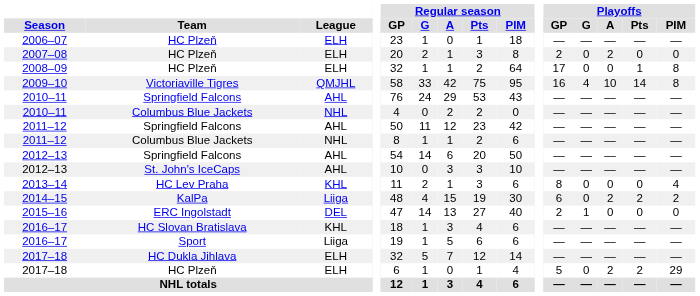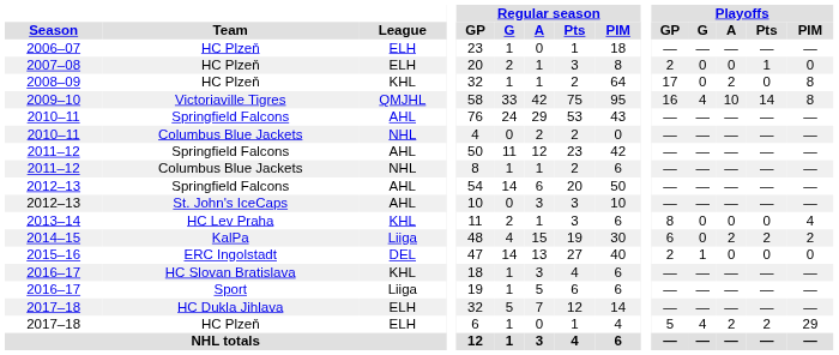 <table border="0" cellpadding="1" cellspacing="0" style="text-align:center; width:60em;">
 <tr style="background:#e0e0e0;">
 <th colspan="3" bgcolor="#ffffff"> </th>
 <th rowspan="99" bgcolor="#ffffff"> </th>
 <th colspan="5"><a href='#'>Regular season</a></th>
 <th rowspan="99" bgcolor="#ffffff"> </th>
 <th colspan="5"><a href='#'>Playoffs</a></th>
 </tr>
 <tr style="background:#e0e0e0;">
 <th><a href='#'>Season</a></th>
 <th>Team</th>
 <th>League</th>
 <th>GP</th>
 <th><a href='#'>G</a></th>
 <th><a href='#'>A</a></th>
 <th><a href='#'>Pts</a></th>
 <th><a href='#'>PIM</a></th>
 <th>GP</th>
 <th>G</th>
 <th>A</th>
 <th>Pts</th>
 <th>PIM</th>
 </tr>
 <tr>
 <td><a href='#'>2006–07</a></td>
 <td><a href='#'>HC Plzeň</a></td>
 <td><a href='#'>ELH</a></td>
 <td>23</td>
 <td>1</td>
 <td>0</td>
 <td>1</td>
 <td>18</td>
 <td>—</td>
 <td>—</td>
 <td>—</td>
 <td>—</td>
 <td>—</td>
 </tr>
 <tr style="background:#f0f0f0;">
 <td><a href='#'>2007–08</a></td>
 <td>HC Plzeň</td>
 <td>ELH</td>
 <td>20</td>
 <td>2</td>
 <td>1</td>
 <td>3</td>
 <td>8</td>
 <td>2</td>
 <td>0</td>
-<td>2</td>
 <td>0</td>
+<td>1</td>
 <td>0</td>
 </tr>
 <tr>
 <td><a href='#'>2008–09</a></td>
 <td>HC Plzeň</td>
-<td>ELH</td>
+<td>KHL</td>
 <td>32</td>
 <td>1</td>
 <td>1</td>
 <td>2</td>
 <td>64</td>
 <td>17</td>
 <td>0</td>
+<td>2</td>
 <td>0</td>
-<td>1</td>
 <td>8</td>
 </tr>
 <tr style="background:#f0f0f0;">
 <td><a href='#'>2009–10</a></td>
 <td><a href='#'>Victoriaville Tigres</a></td>
 <td><a href='#'>QMJHL</a></td>
 <td>58</td>
 <td>33</td>
 <td>42</td>
 <td>75</td>
 <td>95</td>
 <td>16</td>
 <td>4</td>
 <td>10</td>
 <td>14</td>
 <td>8</td>
 </tr>
 <tr>
 <td><a href='#'>2010–11</a></td>
 <td><a href='#'>Springfield Falcons</a></td>
 <td><a href='#'>AHL</a></td>
 <td>76</td>
 <td>24</td>
 <td>29</td>
 <td>53</td>
 <td>43</td>
 <td>—</td>
 <td>—</td>
 <td>—</td>
 <td>—</td>
 <td>—</td>
 </tr>
 <tr style="background:#f0f0f0;">
 <td><a href='#'>2010–11</a></td>
 <td><a href='#'>Columbus Blue Jackets</a></td>
 <td><a href='#'>NHL</a></td>
 <td>4</td>
 <td>0</td>
 <td>2</td>
 <td>2</td>
 <td>0</td>
 <td>—</td>
 <td>—</td>
 <td>—</td>
 <td>—</td>
 <td>—</td>
 </tr>
 <tr>
 <td><a href='#'>2011–12</a></td>
 <td>Springfield Falcons</td>
 <td>AHL</td>
 <td>50</td>
 <td>11</td>
 <td>12</td>
 <td>23</td>
 <td>42</td>
 <td>—</td>
 <td>—</td>
 <td>—</td>
 <td>—</td>
 <td>—</td>
 </tr>
 <tr style="background:#f0f0f0;">
 <td><a href='#'>2011–12</a></td>
 <td>Columbus Blue Jackets</td>
 <td>NHL</td>
 <td>8</td>
 <td>1</td>
 <td>1</td>
 <td>2</td>
 <td>6</td>
 <td>—</td>
 <td>—</td>
 <td>—</td>
 <td>—</td>
 <td>—</td>
 </tr>
 <tr>
 <td><a href='#'>2012–13</a></td>
 <td>Springfield Falcons</td>
 <td>AHL</td>
 <td>54</td>
 <td>14</td>
 <td>6</td>
 <td>20</td>
 <td>50</td>
 <td>—</td>
 <td>—</td>
 <td>—</td>
 <td>—</td>
 <td>—</td>
 </tr>
 <tr style="background:#f0f0f0;">
 <td>2012–13</td>
 <td><a href='#'>St. John's IceCaps</a></td>
 <td>AHL</td>
 <td>10</td>
 <td>0</td>
 <td>3</td>
 <td>3</td>
 <td>10</td>
 <td>—</td>
 <td>—</td>
 <td>—</td>
 <td>—</td>
 <td>—</td>
 </tr>
 <tr>
 <td><a href='#'>2013–14</a></td>
 <td><a href='#'>HC Lev Praha</a></td>
 <td><a href='#'>KHL</a></td>
 <td>11</td>
 <td>2</td>
 <td>1</td>
 <td>3</td>
 <td>6</td>
 <td>8</td>
 <td>0</td>
 <td>0</td>
 <td>0</td>
 <td>4</td>
 </tr>
 <tr style="background:#f0f0f0;">
 <td><a href='#'>2014–15</a></td>
 <td><a href='#'>KalPa</a></td>
 <td><a href='#'>Liiga</a></td>
 <td>48</td>
 <td>4</td>
 <td>15</td>
 <td>19</td>
 <td>30</td>
 <td>6</td>
 <td>0</td>
 <td>2</td>
 <td>2</td>
 <td>2</td>
 </tr>
 <tr>
 <td><a href='#'>2015–16</a></td>
 <td><a href='#'>ERC Ingolstadt</a></td>
 <td><a href='#'>DEL</a></td>
 <td>47</td>
 <td>14</td>
 <td>13</td>
 <td>27</td>
 <td>40</td>
 <td>2</td>
 <td>1</td>
 <td>0</td>
 <td>0</td>
 <td>0</td>
 </tr>
 <tr style="background:#f0f0f0;">
 <td><a href='#'>2016–17</a></td>
 <td><a href='#'>HC Slovan Bratislava</a></td>
 <td>KHL</td>
 <td>18</td>
 <td>1</td>
 <td>3</td>
 <td>4</td>
 <td>6</td>
 <td>—</td>
 <td>—</td>
 <td>—</td>
 <td>—</td>
 <td>—</td>
 </tr>
 <tr>
 <td><a href='#'>2016–17</a></td>
 <td><a href='#'>Sport</a></td>
 <td>Liiga</td>
 <td>19</td>
 <td>1</td>
 <td>5</td>
 <td>6</td>
 <td>6</td>
 <td>—</td>
 <td>—</td>
 <td>—</td>
 <td>—</td>
 <td>—</td>
 </tr>
 <tr style="background:#f0f0f0;">
 <td><a href='#'>2017–18</a></td>
 <td><a href='#'>HC Dukla Jihlava</a></td>
 <td>ELH</td>
 <td>32</td>
 <td>5</td>
 <td>7</td>
 <td>12</td>
 <td>14</td>
 <td>—</td>
 <td>—</td>
 <td>—</td>
 <td>—</td>
 <td>—</td>
 </tr>
 <tr>
 <td>2017–18</td>
 <td>HC Plzeň</td>
 <td>ELH</td>
 <td>6</td>
 <td>1</td>
 <td>0</td>
 <td>1</td>
 <td>4</td>
 <td>5</td>
-<td>0</td>
+<td>4</td>
 <td>2</td>
 <td>2</td>
 <td>29</td>
 </tr>
 <tr style="background:#e0e0e0;">
 <th colspan="3">NHL totals</th>
 <th>12</th>
 <th>1</th>
 <th>3</th>
 <th>4</th>
 <th>6</th>
 <th>—</th>
 <th>—</th>
 <th>—</th>
 <th>—</th>
 <th>—</th>
 </tr>
 </table>
